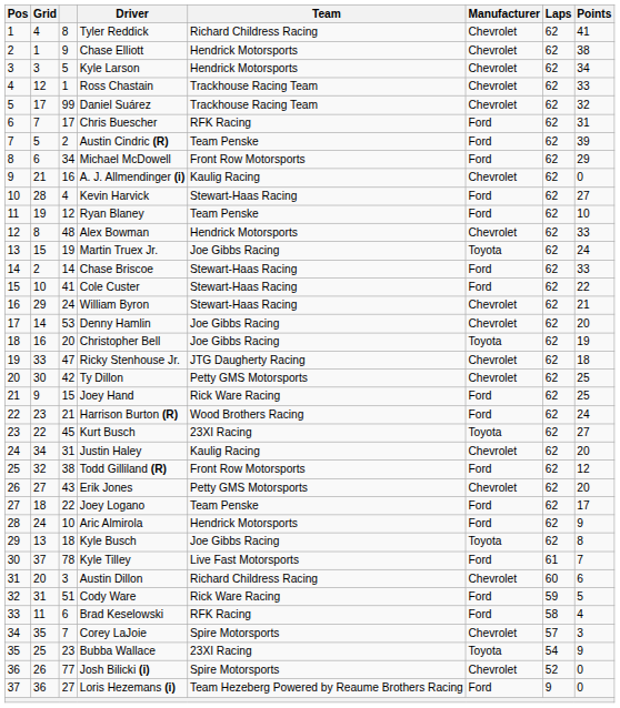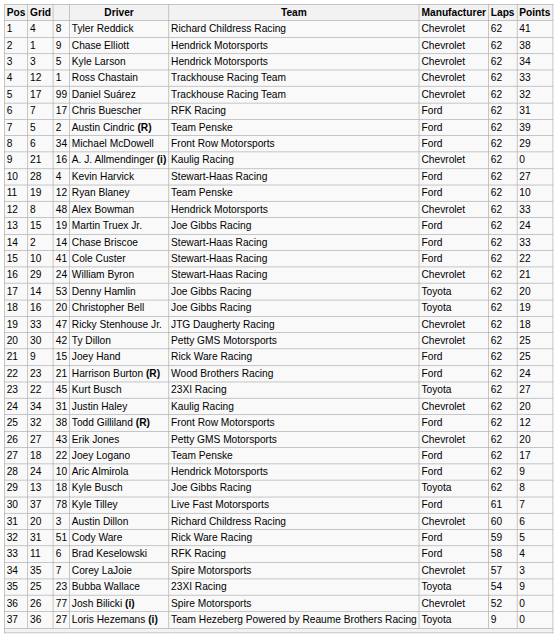 <table class="wikitable" style="font-size:98%">
 <tr>
 <th>Pos</th>
 <th>Grid</th>
 <th></th>
 <th>Driver</th>
 <th>Team</th>
 <th>Manufacturer</th>
 <th>Laps</th>
 <th>Points</th>
 </tr>
 <tr>
 <td>1</td>
 <td>4</td>
 <td>8</td>
 <td>Tyler Reddick</td>
 <td>Richard Childress Racing</td>
 <td>Chevrolet</td>
 <td>62</td>
 <td>41</td>
 </tr>
 <tr>
 <td>2</td>
 <td>1</td>
 <td>9</td>
 <td>Chase Elliott</td>
 <td>Hendrick Motorsports</td>
 <td>Chevrolet</td>
 <td>62</td>
 <td>38</td>
 </tr>
 <tr>
 <td>3</td>
 <td>3</td>
 <td>5</td>
 <td>Kyle Larson</td>
 <td>Hendrick Motorsports</td>
 <td>Chevrolet</td>
 <td>62</td>
 <td>34</td>
 </tr>
 <tr>
 <td>4</td>
 <td>12</td>
 <td>1</td>
 <td>Ross Chastain</td>
 <td>Trackhouse Racing Team</td>
 <td>Chevrolet</td>
 <td>62</td>
 <td>33</td>
 </tr>
 <tr>
 <td>5</td>
 <td>17</td>
 <td>99</td>
 <td>Daniel Suárez</td>
 <td>Trackhouse Racing Team</td>
 <td>Chevrolet</td>
 <td>62</td>
 <td>32</td>
 </tr>
 <tr>
 <td>6</td>
 <td>7</td>
 <td>17</td>
 <td>Chris Buescher</td>
 <td>RFK Racing</td>
 <td>Ford</td>
 <td>62</td>
 <td>31</td>
 </tr>
 <tr>
 <td>7</td>
 <td>5</td>
 <td>2</td>
 <td>Austin Cindric <strong>(R)</strong></td>
 <td>Team Penske</td>
 <td>Ford</td>
 <td>62</td>
 <td>39</td>
 </tr>
 <tr>
 <td>8</td>
 <td>6</td>
 <td>34</td>
 <td>Michael McDowell</td>
 <td>Front Row Motorsports</td>
 <td>Ford</td>
 <td>62</td>
 <td>29</td>
 </tr>
 <tr>
 <td>9</td>
 <td>21</td>
 <td>16</td>
 <td>A. J. Allmendinger <strong>(i)</strong></td>
 <td>Kaulig Racing</td>
 <td>Chevrolet</td>
 <td>62</td>
 <td>0</td>
 </tr>
 <tr>
 <td>10</td>
 <td>28</td>
 <td>4</td>
 <td>Kevin Harvick</td>
 <td>Stewart-Haas Racing</td>
 <td>Ford</td>
 <td>62</td>
 <td>27</td>
 </tr>
 <tr>
 <td>11</td>
 <td>19</td>
 <td>12</td>
 <td>Ryan Blaney</td>
 <td>Team Penske</td>
 <td>Ford</td>
 <td>62</td>
 <td>10</td>
 </tr>
 <tr>
 <td>12</td>
 <td>8</td>
 <td>48</td>
 <td>Alex Bowman</td>
 <td>Hendrick Motorsports</td>
 <td>Chevrolet</td>
 <td>62</td>
 <td>33</td>
 </tr>
 <tr>
 <td>13</td>
 <td>15</td>
 <td>19</td>
 <td>Martin Truex Jr.</td>
 <td>Joe Gibbs Racing</td>
-<td>Toyota</td>
+<td>Ford</td>
 <td>62</td>
 <td>24</td>
 </tr>
 <tr>
 <td>14</td>
 <td>2</td>
 <td>14</td>
 <td>Chase Briscoe</td>
 <td>Stewart-Haas Racing</td>
 <td>Ford</td>
 <td>62</td>
 <td>33</td>
 </tr>
 <tr>
 <td>15</td>
 <td>10</td>
 <td>41</td>
 <td>Cole Custer</td>
 <td>Stewart-Haas Racing</td>
 <td>Ford</td>
 <td>62</td>
 <td>22</td>
 </tr>
 <tr>
 <td>16</td>
 <td>29</td>
 <td>24</td>
 <td>William Byron</td>
 <td>Stewart-Haas Racing</td>
 <td>Chevrolet</td>
 <td>62</td>
 <td>21</td>
 </tr>
 <tr>
 <td>17</td>
 <td>14</td>
 <td>53</td>
 <td>Denny Hamlin</td>
 <td>Joe Gibbs Racing</td>
-<td>Chevrolet</td>
+<td>Toyota</td>
 <td>62</td>
 <td>20</td>
 </tr>
 <tr>
 <td>18</td>
 <td>16</td>
 <td>20</td>
 <td>Christopher Bell</td>
 <td>Joe Gibbs Racing</td>
 <td>Toyota</td>
 <td>62</td>
 <td>19</td>
 </tr>
 <tr>
 <td>19</td>
 <td>33</td>
 <td>47</td>
 <td>Ricky Stenhouse Jr.</td>
 <td>JTG Daugherty Racing</td>
 <td>Chevrolet</td>
 <td>62</td>
 <td>18</td>
 </tr>
 <tr>
 <td>20</td>
 <td>30</td>
 <td>42</td>
 <td>Ty Dillon</td>
 <td>Petty GMS Motorsports</td>
 <td>Chevrolet</td>
 <td>62</td>
 <td>25</td>
 </tr>
 <tr>
 <td>21</td>
 <td>9</td>
 <td>15</td>
 <td>Joey Hand</td>
 <td>Rick Ware Racing</td>
 <td>Ford</td>
 <td>62</td>
 <td>25</td>
 </tr>
 <tr>
 <td>22</td>
 <td>23</td>
 <td>21</td>
 <td>Harrison Burton <strong>(R)</strong></td>
 <td>Wood Brothers Racing</td>
 <td>Ford</td>
 <td>62</td>
 <td>24</td>
 </tr>
 <tr>
 <td>23</td>
 <td>22</td>
 <td>45</td>
 <td>Kurt Busch</td>
 <td>23XI Racing</td>
 <td>Toyota</td>
 <td>62</td>
 <td>27</td>
 </tr>
 <tr>
 <td>24</td>
 <td>34</td>
 <td>31</td>
 <td>Justin Haley</td>
 <td>Kaulig Racing</td>
 <td>Chevrolet</td>
 <td>62</td>
 <td>20</td>
 </tr>
 <tr>
 <td>25</td>
 <td>32</td>
 <td>38</td>
 <td>Todd Gilliland <strong>(R)</strong></td>
 <td>Front Row Motorsports</td>
 <td>Ford</td>
 <td>62</td>
 <td>12</td>
 </tr>
 <tr>
 <td>26</td>
 <td>27</td>
 <td>43</td>
 <td>Erik Jones</td>
 <td>Petty GMS Motorsports</td>
 <td>Chevrolet</td>
 <td>62</td>
 <td>20</td>
 </tr>
 <tr>
 <td>27</td>
 <td>18</td>
 <td>22</td>
 <td>Joey Logano</td>
 <td>Team Penske</td>
 <td>Ford</td>
 <td>62</td>
 <td>17</td>
 </tr>
 <tr>
 <td>28</td>
 <td>24</td>
 <td>10</td>
 <td>Aric Almirola</td>
 <td>Hendrick Motorsports</td>
 <td>Ford</td>
 <td>62</td>
 <td>9</td>
 </tr>
 <tr>
 <td>29</td>
 <td>13</td>
 <td>18</td>
 <td>Kyle Busch</td>
 <td>Joe Gibbs Racing</td>
 <td>Toyota</td>
 <td>62</td>
 <td>8</td>
 </tr>
 <tr>
 <td>30</td>
 <td>37</td>
 <td>78</td>
 <td>Kyle Tilley</td>
 <td>Live Fast Motorsports</td>
 <td>Ford</td>
 <td>61</td>
 <td>7</td>
 </tr>
 <tr>
 <td>31</td>
 <td>20</td>
 <td>3</td>
 <td>Austin Dillon</td>
 <td>Richard Childress Racing</td>
 <td>Chevrolet</td>
 <td>60</td>
 <td>6</td>
 </tr>
 <tr>
 <td>32</td>
 <td>31</td>
 <td>51</td>
 <td>Cody Ware</td>
 <td>Rick Ware Racing</td>
 <td>Ford</td>
 <td>59</td>
 <td>5</td>
 </tr>
 <tr>
 <td>33</td>
 <td>11</td>
 <td>6</td>
 <td>Brad Keselowski</td>
 <td>RFK Racing</td>
 <td>Ford</td>
 <td>58</td>
 <td>4</td>
 </tr>
 <tr>
 <td>34</td>
 <td>35</td>
 <td>7</td>
 <td>Corey LaJoie</td>
 <td>Spire Motorsports</td>
 <td>Chevrolet</td>
 <td>57</td>
 <td>3</td>
 </tr>
 <tr>
 <td>35</td>
 <td>25</td>
 <td>23</td>
 <td>Bubba Wallace</td>
 <td>23XI Racing</td>
 <td>Toyota</td>
 <td>54</td>
 <td>9</td>
 </tr>
 <tr>
 <td>36</td>
 <td>26</td>
 <td>77</td>
 <td>Josh Bilicki <strong>(i)</strong></td>
 <td>Spire Motorsports</td>
 <td>Chevrolet</td>
 <td>52</td>
 <td>0</td>
 </tr>
 <tr>
 <td>37</td>
 <td>36</td>
 <td>27</td>
 <td>Loris Hezemans <strong>(i)</strong></td>
 <td>Team Hezeberg Powered by Reaume Brothers Racing</td>
-<td>Ford</td>
+<td>Toyota</td>
 <td>9</td>
 <td>0</td>
 </tr>
 <tr>
 <th colspan="8"></th>
 </tr>
 </table>
